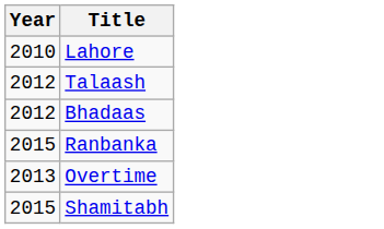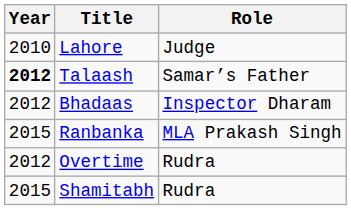 <table class="wikitable">
 <tr>
 <th>Year</th>
 <th>Title</th>
+<th>Role</th>
 </tr>
 <tr>
 <td>2010</td>
 <td><a href='#'>Lahore</a></td>
+<td>Judge</td>
 </tr>
 <tr>
-<td>2012</td>
+<td><strong>2012</strong></td>
 <td><a href='#'>Talaash</a></td>
+<td>Samar’s Father</td>
 </tr>
 <tr>
 <td>2012</td>
 <td><a href='#'>Bhadaas</a></td>
+<td><a href='#'>Inspector</a> Dharam</td>
 </tr>
 <tr>
 <td>2015</td>
 <td><a href='#'>Ranbanka</a></td>
+<td><a href='#'>MLA</a> Prakash Singh</td>
 </tr>
 <tr>
-<td>2013</td>
+<td>2012</td>
 <td><a href='#'>Overtime</a></td>
+<td>Rudra</td>
 </tr>
 <tr>
 <td>2015</td>
 <td><a href='#'>Shamitabh</a></td>
+<td>Rudra</td>
 </tr>
 </table>
